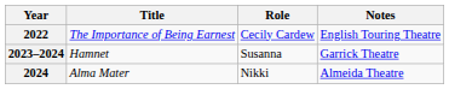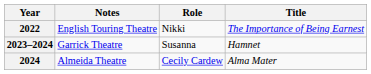 <table class="wikitable sortable plainrowheaders">
 <tr>
 <th scope="col">Year</th>
+<th scope="col" class="unsortable">Notes</th>
+<th scope="col">Role</th>
 <th scope="col">Title</th>
-<th scope="col">Role</th>
-<th scope="col" class="unsortable">Notes</th>
 </tr>
 <tr>
 <th scope="row">2022</th>
+<td><a href='#'>English Touring Theatre</a></td>
+<td>Nikki</td>
 <td><em><a href='#'>The Importance of Being Earnest</a></em></td>
-<td><a href='#'>Cecily Cardew</a></td>
-<td><a href='#'>English Touring Theatre</a></td>
 </tr>
 <tr>
 <th scope="row">2023–2024</th>
+<td><a href='#'>Garrick Theatre</a></td>
+<td>Susanna</td>
 <td><em>Hamnet</em></td>
-<td>Susanna</td>
-<td><a href='#'>Garrick Theatre</a></td>
 </tr>
 <tr>
 <th scope="row">2024</th>
+<td><a href='#'>Almeida Theatre</a></td>
+<td><a href='#'>Cecily Cardew</a></td>
 <td><em>Alma Mater</em></td>
-<td>Nikki</td>
-<td><a href='#'>Almeida Theatre</a></td>
 </tr>
 </table>
